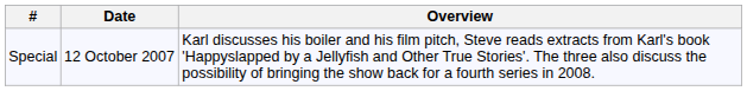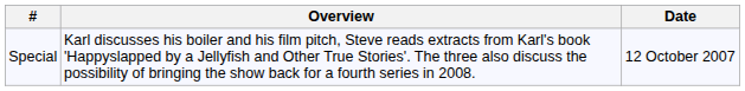 <table class="wikitable" style="border:1px; background-color:#f7f8ff" align=center cellpadding="7">
 <tr align="center" bgcolor="#e6e9ff">
 <th width="25">#</th>
+<th width="600">Overview</th>
 <th width="120">Date</th>
-<th width="600">Overview</th>
 </tr>
 <tr>
 <td>Special</td>
+<td>Karl discusses his boiler and his film pitch, Steve reads extracts from Karl's book 'Happyslapped by a Jellyfish and Other True Stories'. The three also discuss the possibility of bringing the show back for a fourth series in 2008.</td>
 <td>12 October 2007</td>
-<td>Karl discusses his boiler and his film pitch, Steve reads extracts from Karl's book 'Happyslapped by a Jellyfish and Other True Stories'. The three also discuss the possibility of bringing the show back for a fourth series in 2008.</td>
 </tr>
 </table>
